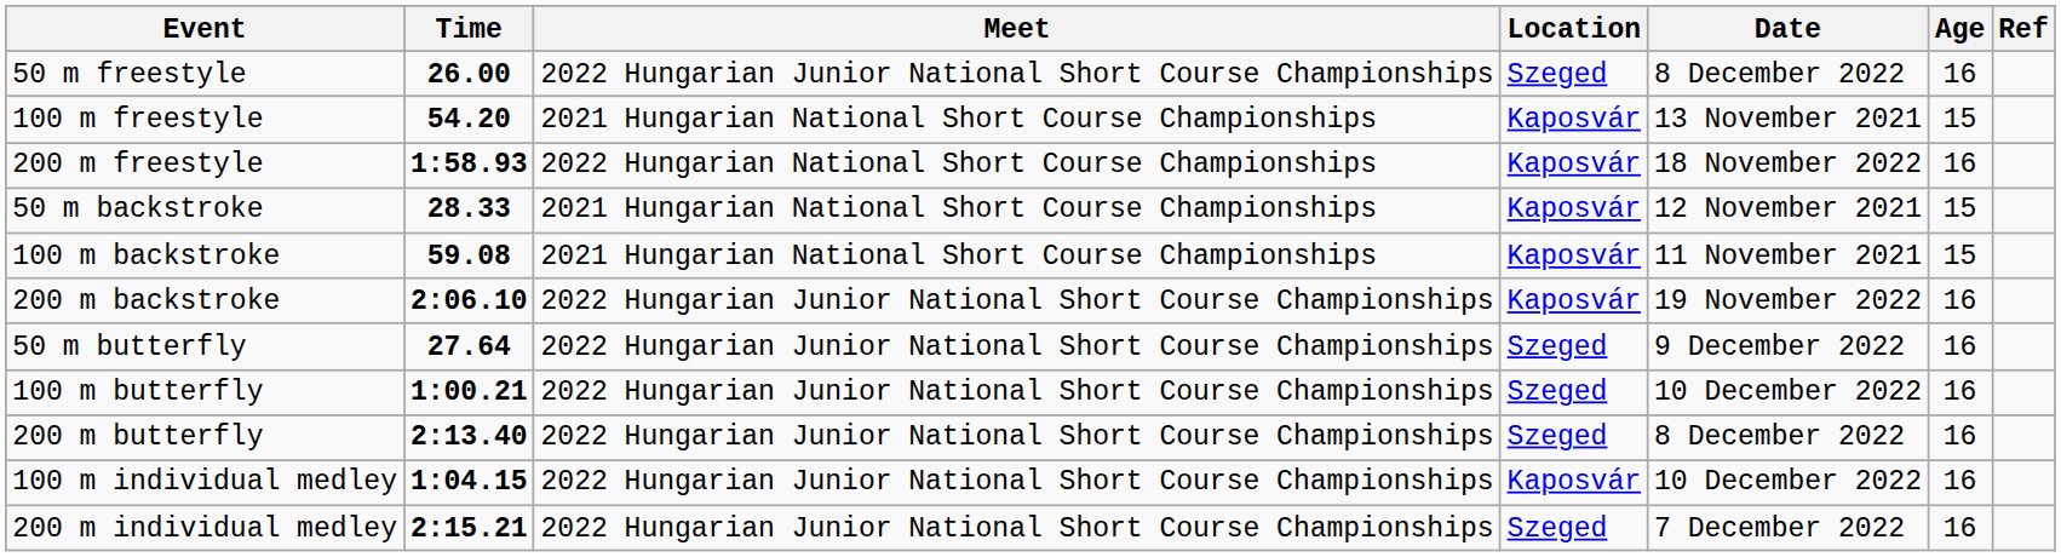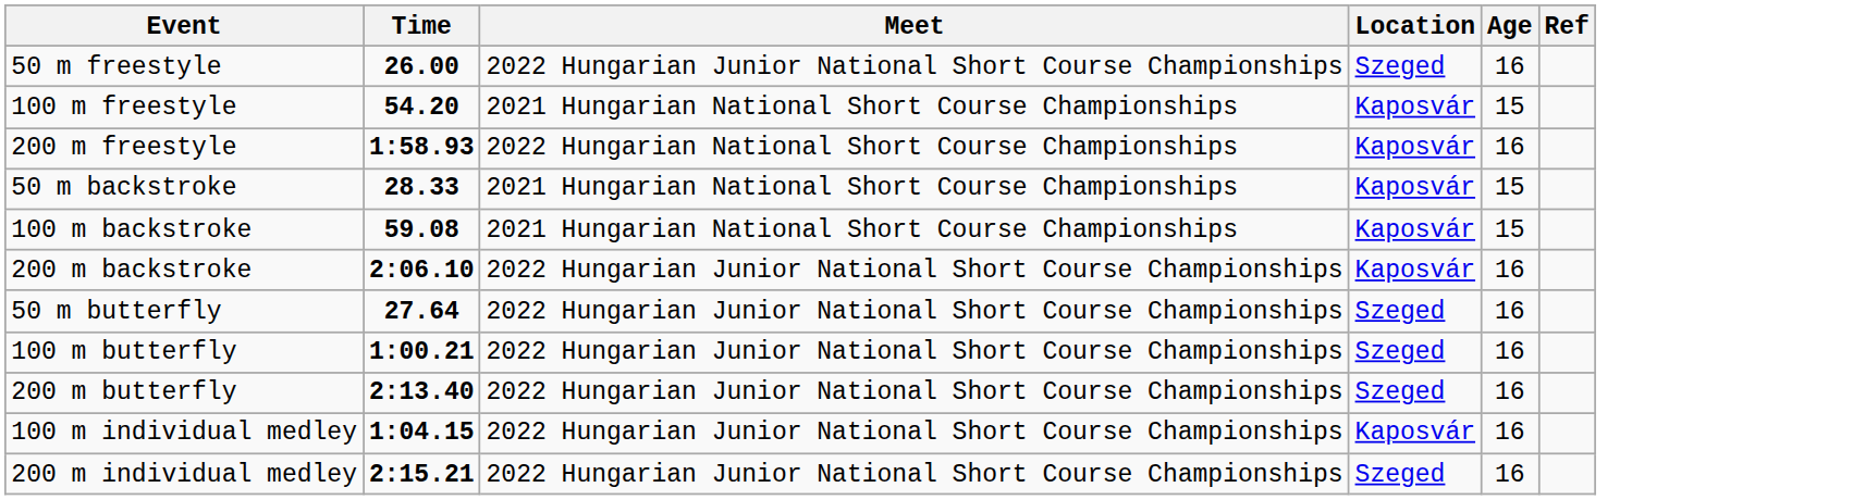 <table class="wikitable">
 <tr>
 <th>Event</th>
 <th>Time</th>
 <th>Meet</th>
 <th>Location</th>
-<th>Date</th>
 <th>Age</th>
 <th>Ref</th>
 </tr>
 <tr>
 <td>50 m freestyle</td>
 <td style="text-align:center;"><strong>26.00</strong></td>
 <td>2022 Hungarian Junior National Short Course Championships</td>
 <td><a href='#'>Szeged</a></td>
-<td>8 December 2022</td>
 <td style="text-align:center;">16</td>
 <td style="text-align:center;"></td>
 </tr>
 <tr>
 <td>100 m freestyle</td>
 <td style="text-align:center;"><strong>54.20</strong></td>
 <td>2021 Hungarian National Short Course Championships</td>
 <td><a href='#'>Kaposvár</a></td>
-<td>13 November 2021</td>
 <td style="text-align:center;">15</td>
 <td style="text-align:center;"></td>
 </tr>
 <tr>
 <td>200 m freestyle</td>
 <td style="text-align:center;"><strong>1:58.93</strong></td>
 <td>2022 Hungarian National Short Course Championships</td>
 <td><a href='#'>Kaposvár</a></td>
-<td>18 November 2022</td>
 <td style="text-align:center;">16</td>
 <td style="text-align:center;"></td>
 </tr>
 <tr>
 <td>50 m backstroke</td>
 <td style="text-align:center;"><strong>28.33</strong></td>
 <td>2021 Hungarian National Short Course Championships</td>
 <td><a href='#'>Kaposvár</a></td>
-<td>12 November 2021</td>
 <td style="text-align:center;">15</td>
 <td style="text-align:center;"></td>
 </tr>
 <tr>
 <td>100 m backstroke</td>
 <td style="text-align:center;"><strong>59.08</strong></td>
 <td>2021 Hungarian National Short Course Championships</td>
 <td><a href='#'>Kaposvár</a></td>
-<td>11 November 2021</td>
 <td style="text-align:center;">15</td>
 <td style="text-align:center;"></td>
 </tr>
 <tr>
 <td>200 m backstroke</td>
 <td style="text-align:center;"><strong>2:06.10</strong></td>
 <td>2022 Hungarian Junior National Short Course Championships</td>
 <td><a href='#'>Kaposvár</a></td>
-<td>19 November 2022</td>
 <td style="text-align:center;">16</td>
 <td style="text-align:center;"></td>
 </tr>
 <tr>
 <td>50 m butterfly</td>
 <td style="text-align:center;"><strong>27.64</strong></td>
 <td>2022 Hungarian Junior National Short Course Championships</td>
 <td><a href='#'>Szeged</a></td>
-<td>9 December 2022</td>
 <td style="text-align:center;">16</td>
 <td style="text-align:center;"></td>
 </tr>
 <tr>
 <td>100 m butterfly</td>
 <td style="text-align:center;"><strong>1:00.21</strong></td>
 <td>2022 Hungarian Junior National Short Course Championships</td>
 <td><a href='#'>Szeged</a></td>
-<td>10 December 2022</td>
 <td style="text-align:center;">16</td>
 <td style="text-align:center;"></td>
 </tr>
 <tr>
 <td>200 m butterfly</td>
 <td style="text-align:center;"><strong>2:13.40</strong></td>
 <td>2022 Hungarian Junior National Short Course Championships</td>
 <td><a href='#'>Szeged</a></td>
-<td>8 December 2022</td>
 <td style="text-align:center;">16</td>
 <td style="text-align:center;"></td>
 </tr>
 <tr>
 <td>100 m individual medley</td>
 <td style="text-align:center;"><strong>1:04.15</strong></td>
 <td>2022 Hungarian Junior National Short Course Championships</td>
 <td><a href='#'>Kaposvár</a></td>
-<td>10 December 2022</td>
 <td style="text-align:center;">16</td>
 <td style="text-align:center;"></td>
 </tr>
 <tr>
 <td>200 m individual medley</td>
 <td style="text-align:center;"><strong>2:15.21</strong></td>
 <td>2022 Hungarian Junior National Short Course Championships</td>
 <td><a href='#'>Szeged</a></td>
-<td>7 December 2022</td>
 <td style="text-align:center;">16</td>
 <td style="text-align:center;"></td>
 </tr>
 </table>
